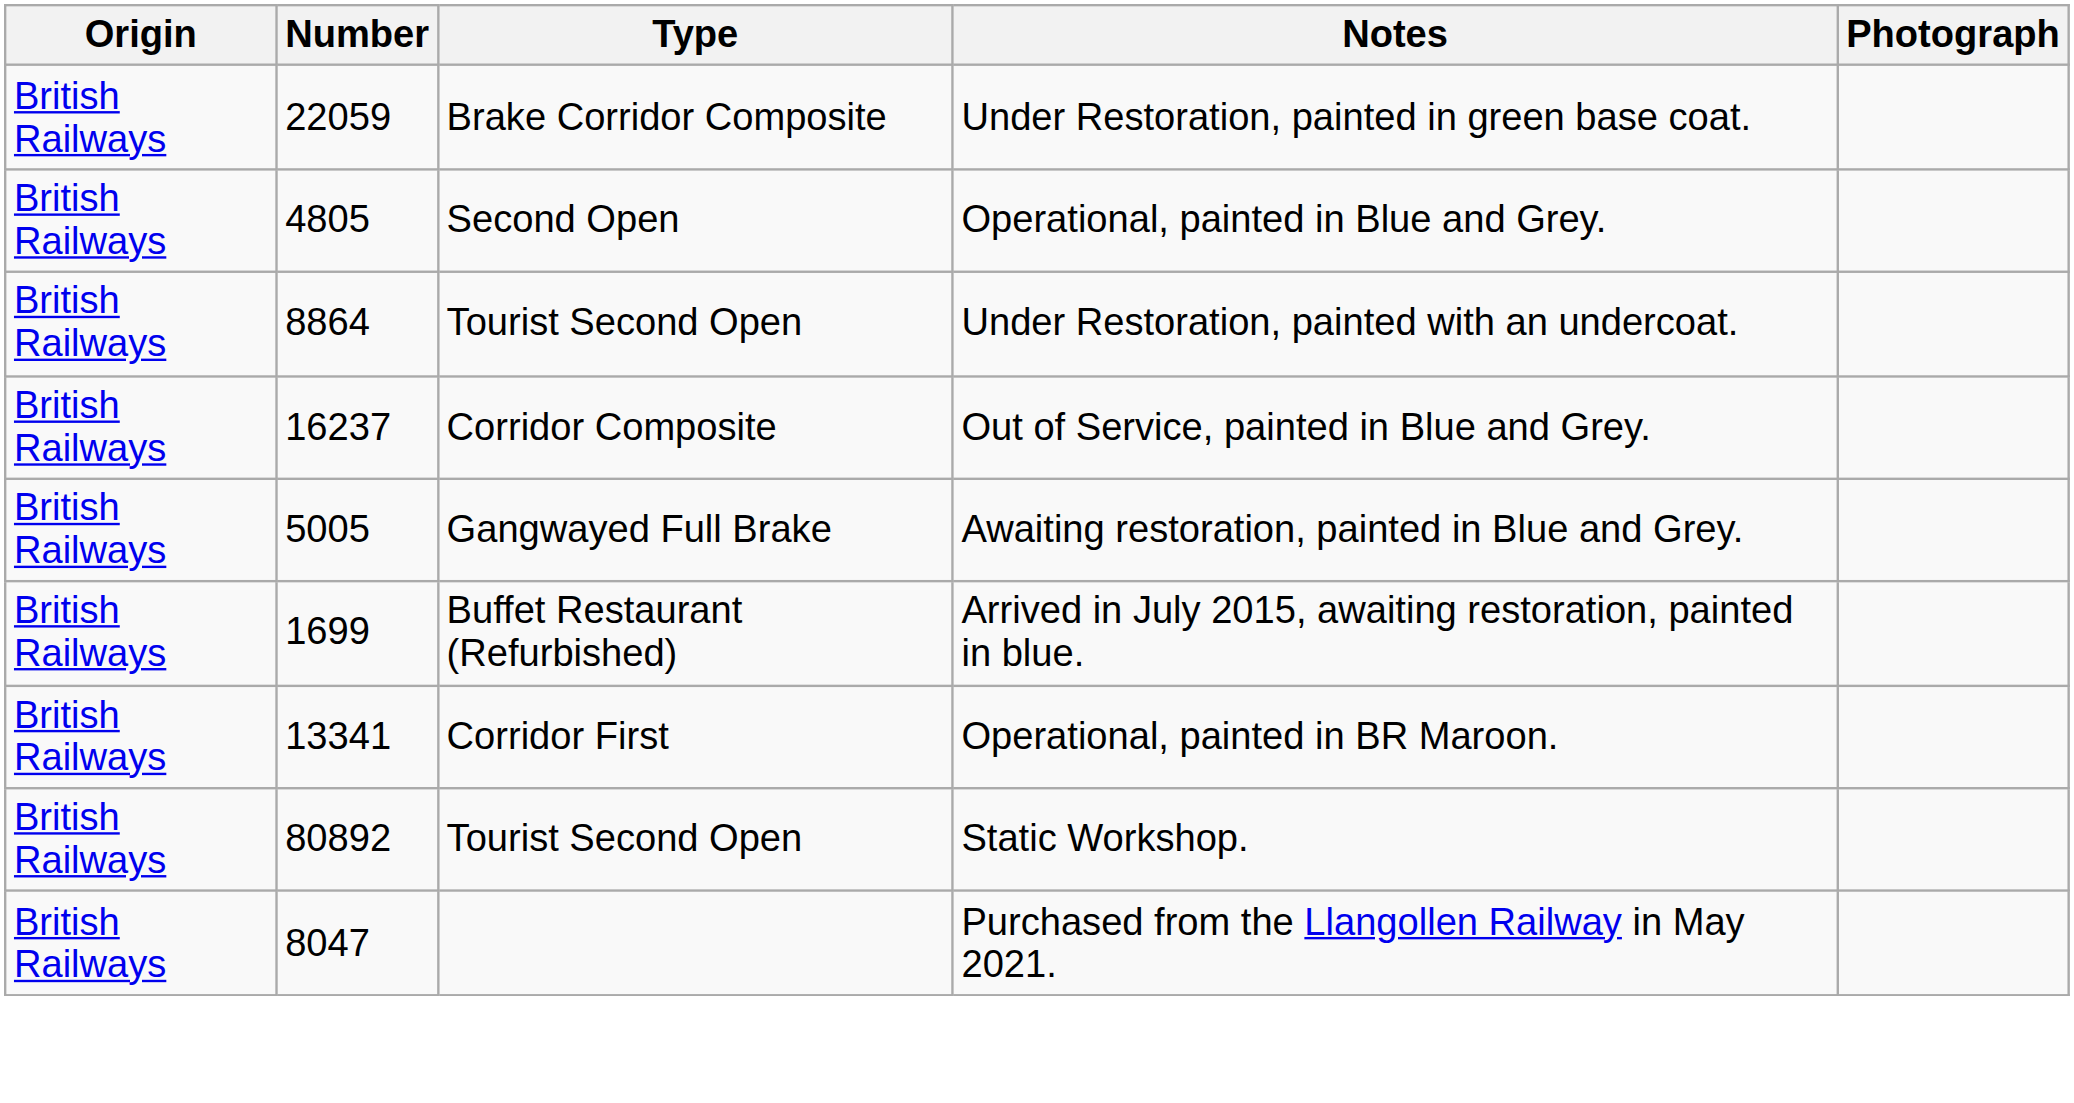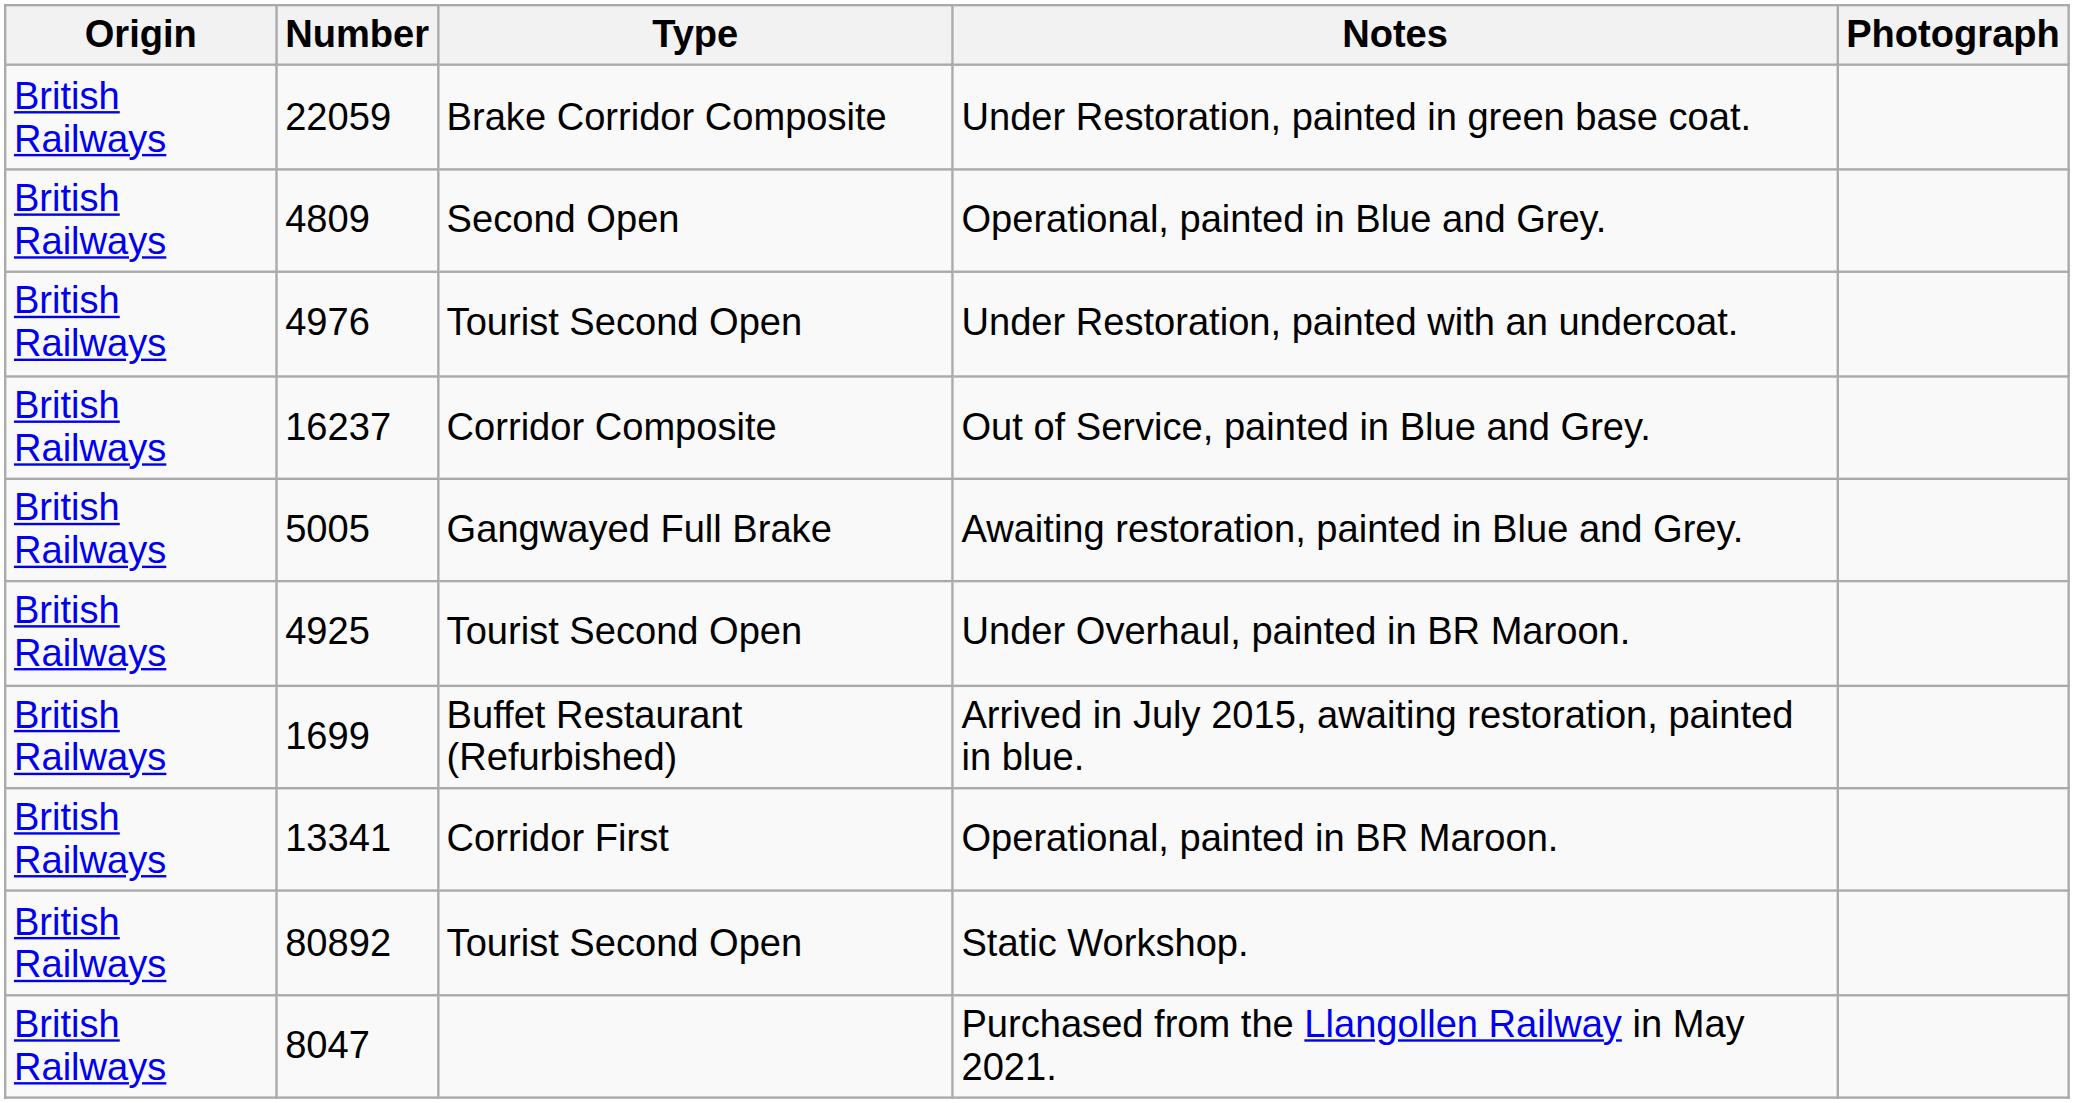 <table class="wikitable">
 <tr>
 <th>Origin</th>
 <th>Number</th>
 <th>Type</th>
 <th>Notes</th>
 <th>Photograph</th>
 </tr>
 <tr>
 <td><a href='#'>British Railways</a></td>
 <td>22059</td>
 <td>Brake Corridor Composite</td>
 <td>Under Restoration, painted in green base coat.</td>
 <td></td>
 </tr>
 <tr>
 <td><a href='#'>British Railways</a></td>
-<td>4805</td>
+<td>4809</td>
 <td>Second Open</td>
 <td>Operational, painted in Blue and Grey.</td>
 <td></td>
 </tr>
 <tr>
 <td><a href='#'>British Railways</a></td>
-<td>8864</td>
+<td>4976</td>
 <td>Tourist Second Open</td>
 <td>Under Restoration, painted with an undercoat.</td>
 <td></td>
 </tr>
 <tr>
 <td><a href='#'>British Railways</a></td>
 <td>16237</td>
 <td>Corridor Composite</td>
 <td>Out of Service, painted in Blue and Grey.</td>
 <td></td>
 </tr>
 <tr>
 <td><a href='#'>British Railways</a></td>
 <td>5005</td>
 <td>Gangwayed Full Brake</td>
 <td>Awaiting restoration, painted in Blue and Grey.</td>
+<td></td>
+</tr>
+<tr>
+<td><a href='#'>British Railways</a></td>
+<td>4925</td>
+<td>Tourist Second Open</td>
+<td>Under Overhaul, painted in BR Maroon.</td>
 <td></td>
 </tr>
 <tr>
 <td><a href='#'>British Railways</a></td>
 <td>1699</td>
 <td>Buffet Restaurant (Refurbished)</td>
 <td>Arrived in July 2015, awaiting restoration, painted in blue.</td>
 <td></td>
 </tr>
 <tr>
 <td><a href='#'>British Railways</a></td>
 <td>13341</td>
 <td>Corridor First</td>
 <td>Operational, painted in BR Maroon.</td>
 <td></td>
 </tr>
 <tr>
 <td><a href='#'>British Railways</a></td>
 <td>80892</td>
 <td>Tourist Second Open</td>
 <td>Static Workshop.</td>
 <td></td>
 </tr>
 <tr>
 <td><a href='#'>British Railways</a></td>
 <td>8047</td>
 <td></td>
 <td>Purchased from the <a href='#'>Llangollen Railway</a> in May 2021.</td>
 <td></td>
 </tr>
 </table>
